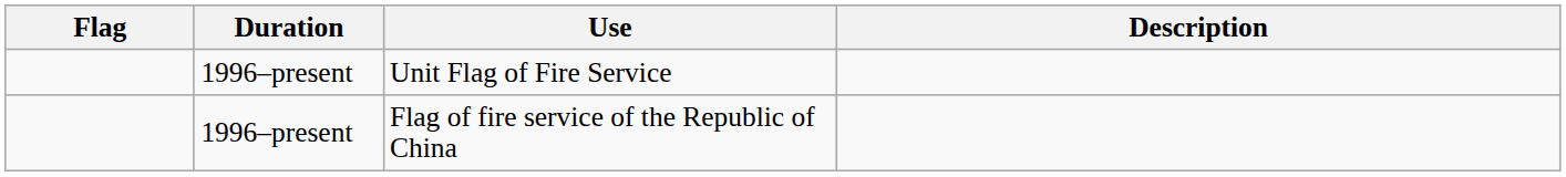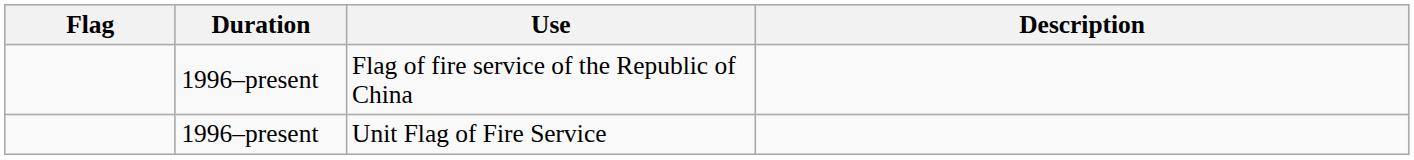 <table class="wikitable" width="100%">
 <tr>
 <th style="width:100px;">Flag</th>
 <th style="width:100px;">Duration</th>
 <th style="width:250px;">Use</th>
 <th style="min-width:250px">Description</th>
 </tr>
 <tr>
 <td></td>
 <td>1996–present</td>
-<td>Unit Flag of Fire Service</td>
+<td>Flag of fire service of the Republic of China</td>
 <td></td>
 </tr>
 <tr>
 <td></td>
 <td>1996–present</td>
-<td>Flag of fire service of the Republic of China</td>
+<td>Unit Flag of Fire Service</td>
 <td></td>
 </tr>
 </table>
